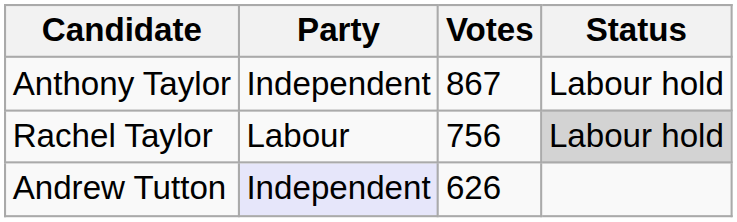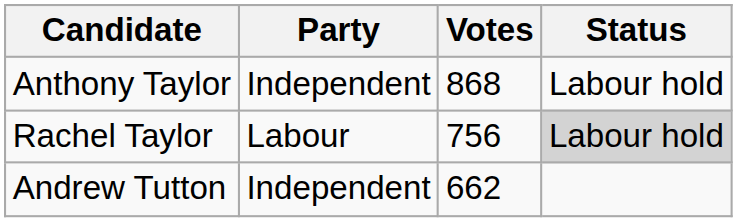 <table class="wikitable sortable">
 <tr>
 <th>Candidate</th>
 <th>Party</th>
 <th>Votes</th>
 <th>Status</th>
 </tr>
 <tr>
 <td>Anthony Taylor</td>
 <td>Independent</td>
-<td>867</td>
+<td>868</td>
 <td>Labour hold</td>
 </tr>
 <tr>
 <td>Rachel Taylor</td>
 <td>Labour</td>
 <td>756</td>
 <td style="background: lightgrey;">Labour hold</td>
 </tr>
 <tr>
 <td>Andrew Tutton</td>
-<td style="background: lavender;">Independent</td>
-<td>626</td>
+<td>Independent</td>
+<td>662</td>
 <td></td>
 </tr>
 </table>
